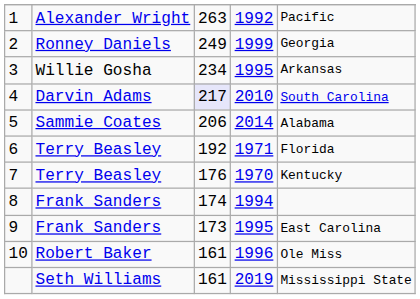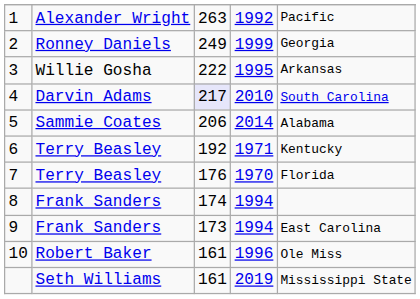 <table class="wikitable">
 <tr>
 </tr>
 <tr>
 <td>1</td>
 <td><a href='#'>Alexander Wright</a></td>
 <td>263</td>
 <td><a href='#'>1992</a></td>
 <td style="font-size:80%;">Pacific</td>
 </tr>
 <tr>
 <td>2</td>
 <td><a href='#'>Ronney Daniels</a></td>
 <td>249</td>
 <td><a href='#'>1999</a></td>
 <td style="font-size:80%;">Georgia</td>
 </tr>
 <tr>
 <td>3</td>
 <td>Willie Gosha</td>
-<td>234</td>
+<td>222</td>
 <td><a href='#'>1995</a></td>
 <td style="font-size:80%;">Arkansas</td>
 </tr>
 <tr>
 <td>4</td>
 <td><a href='#'>Darvin Adams</a></td>
 <td style="background: lavender;">217</td>
 <td><a href='#'>2010</a></td>
 <td style="font-size:80%;"><a href='#'>South Carolina</a></td>
 </tr>
 <tr>
 <td>5</td>
 <td><a href='#'>Sammie Coates</a></td>
 <td>206</td>
 <td><a href='#'>2014</a></td>
 <td style="font-size:80%;">Alabama</td>
 </tr>
 <tr>
 <td>6</td>
 <td><a href='#'>Terry Beasley</a></td>
 <td>192</td>
 <td><a href='#'>1971</a></td>
-<td style="font-size:80%;">Florida</td>
+<td style="font-size:80%;">Kentucky</td>
 </tr>
 <tr>
 <td>7</td>
 <td><a href='#'>Terry Beasley</a></td>
 <td>176</td>
 <td><a href='#'>1970</a></td>
-<td style="font-size:80%;">Kentucky</td>
+<td style="font-size:80%;">Florida</td>
 </tr>
 <tr>
 <td>8</td>
 <td><a href='#'>Frank Sanders</a></td>
 <td>174</td>
 <td><a href='#'>1994</a></td>
 <td style="font-size:80%;"></td>
 </tr>
 <tr>
 <td>9</td>
 <td><a href='#'>Frank Sanders</a></td>
 <td>173</td>
-<td><a href='#'>1995</a></td>
+<td><a href='#'>1994</a></td>
 <td style="font-size:80%;">East Carolina</td>
 </tr>
 <tr>
 <td>10</td>
 <td><a href='#'>Robert Baker</a></td>
 <td>161</td>
 <td><a href='#'>1996</a></td>
 <td style="font-size:80%;">Ole Miss</td>
 </tr>
 <tr>
 <td></td>
 <td><a href='#'>Seth Williams</a></td>
 <td>161</td>
 <td><a href='#'>2019</a></td>
 <td style="font-size:80%;">Mississippi State</td>
 </tr>
 </table>
